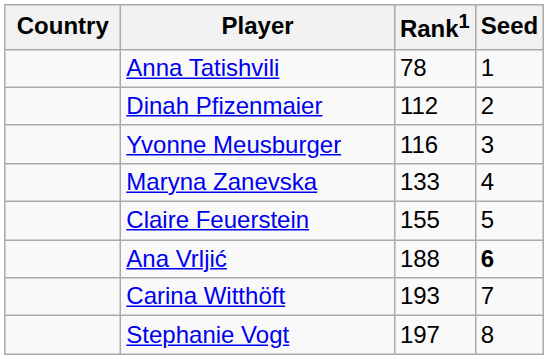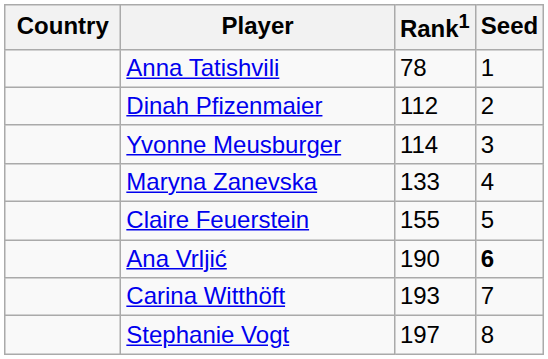 <table class="sortable wikitable">
 <tr>
 <th width="70">Country</th>
 <th width="175">Player</th>
 <th>Rank<sup>1</sup></th>
 <th>Seed</th>
 </tr>
 <tr>
 <td></td>
 <td><a href='#'>Anna Tatishvili</a></td>
 <td>78</td>
 <td>1</td>
 </tr>
 <tr>
 <td></td>
 <td><a href='#'>Dinah Pfizenmaier</a></td>
 <td>112</td>
 <td>2</td>
 </tr>
 <tr>
 <td></td>
 <td><a href='#'>Yvonne Meusburger</a></td>
-<td>116</td>
+<td>114</td>
 <td>3</td>
 </tr>
 <tr>
 <td></td>
 <td><a href='#'>Maryna Zanevska</a></td>
 <td>133</td>
 <td>4</td>
 </tr>
 <tr>
 <td></td>
 <td><a href='#'>Claire Feuerstein</a></td>
 <td>155</td>
 <td>5</td>
 </tr>
 <tr>
 <td></td>
 <td><a href='#'>Ana Vrljić</a></td>
-<td>188</td>
+<td>190</td>
 <td><strong>6</strong></td>
 </tr>
 <tr>
 <td></td>
 <td><a href='#'>Carina Witthöft</a></td>
 <td>193</td>
 <td>7</td>
 </tr>
 <tr>
 <td></td>
 <td><a href='#'>Stephanie Vogt</a></td>
 <td>197</td>
 <td>8</td>
 </tr>
 </table>
